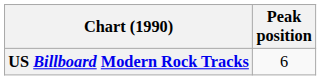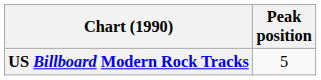 <table class="wikitable sortable plainrowheaders" style="text-align:center">
 <tr>
 <th>Chart (1990)</th>
 <th>Peak<br>position</th>
 </tr>
 <tr>
 <th scope="row">US <em><a href='#'>Billboard</a></em> <a href='#'>Modern Rock Tracks</a></th>
-<td style="text-align:center;">6</td>
+<td style="text-align:center;">5</td>
 </tr>
 </table>
